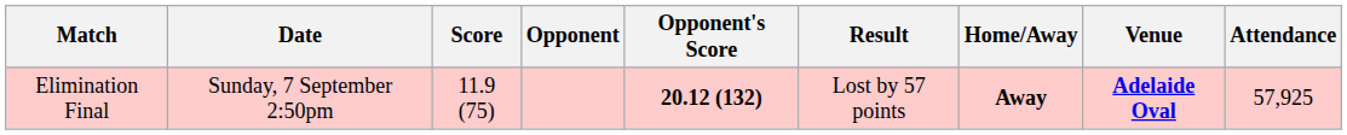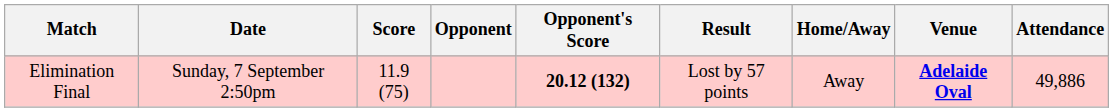 <table class="wikitable" style="font-size:90%; text-align:center; width: 100%; margin-left: auto; margin-right: auto;">
 <tr>
 <th>Match</th>
 <th>Date</th>
 <th>Score</th>
 <th>Opponent</th>
 <th>Opponent's Score</th>
 <th>Result</th>
 <th>Home/Away</th>
 <th>Venue</th>
 <th>Attendance</th>
 </tr>
 <tr style="background:#fcc;">
 <td>Elimination Final</td>
 <td>Sunday, 7 September 2:50pm</td>
 <td>11.9 (75)</td>
 <td></td>
 <td><strong>20.12 (132)</strong></td>
 <td>Lost by 57 points</td>
-<td><strong>Away</strong></td>
+<td>Away</td>
 <td><strong><a href='#'>Adelaide Oval</a></strong></td>
-<td>57,925</td>
+<td>49,886</td>
 </tr>
 </table>
